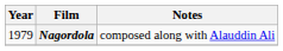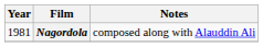 <table class="wikitable sortable">
 <tr>
 <th>Year</th>
 <th>Film</th>
 <th>Notes</th>
 </tr>
 <tr>
-<td>1979</td>
+<td>1981</td>
 <th><em>Nagordola</em></th>
 <td>composed along with <a href='#'>Alauddin Ali</a></td>
 </tr>
 <tr>
 </tr>
 </table>
